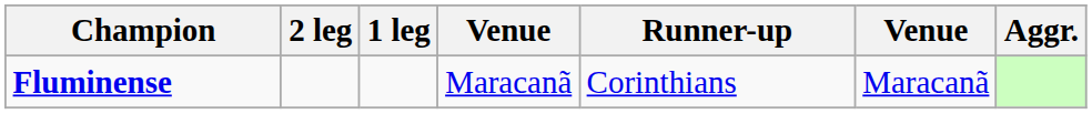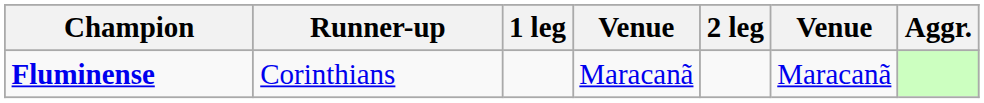 <table class= wikitable>
 <tr>
 <th width=130px>Champion</th>
-<th>2 leg</th>
+<th width=130px>Runner-up</th>
 <th>1 leg</th>
 <th>Venue</th>
-<th width=130px>Runner-up</th>
+<th>2 leg</th>
 <th>Venue</th>
 <th>Aggr.</th>
 </tr>
 <tr>
 <td> <strong> <a href='#'>Fluminense</a></strong></td>
-<td></td>
+<td> <a href='#'>Corinthians</a></td>
 <td></td>
 <td><a href='#'>Maracanã</a></td>
-<td> <a href='#'>Corinthians</a></td>
+<td></td>
 <td><a href='#'>Maracanã</a></td>
 <td bgcolor= #ccffc></td>
 </tr>
 </table>
